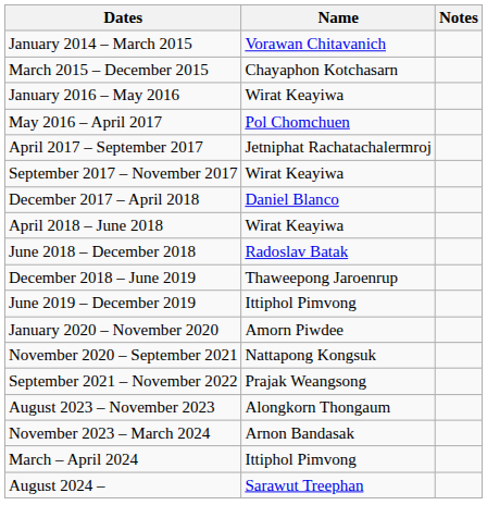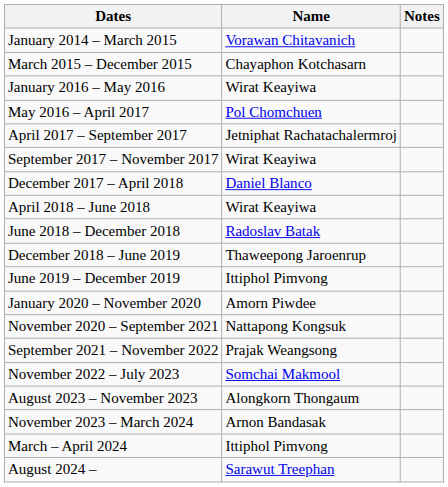 <table class="wikitable">
 <tr>
 <th>Dates</th>
 <th>Name</th>
 <th>Notes</th>
 </tr>
 <tr>
 <td>January 2014 – March 2015</td>
 <td> <a href='#'>Vorawan Chitavanich</a></td>
 <td></td>
 </tr>
 <tr>
 <td>March 2015 – December 2015</td>
 <td> Chayaphon Kotchasarn</td>
 <td></td>
 </tr>
 <tr>
 <td>January 2016 – May 2016</td>
 <td> Wirat Keayiwa</td>
 <td></td>
 </tr>
 <tr>
 <td>May 2016 – April 2017</td>
 <td> <a href='#'>Pol Chomchuen</a></td>
 <td></td>
 </tr>
 <tr>
 <td>April 2017 – September 2017</td>
 <td> Jetniphat Rachatachalermroj</td>
 <td></td>
 </tr>
 <tr>
 <td>September 2017 – November 2017</td>
 <td> Wirat Keayiwa</td>
 <td></td>
 </tr>
 <tr>
 <td>December 2017 – April 2018</td>
 <td> <a href='#'>Daniel Blanco</a></td>
 <td></td>
 </tr>
 <tr>
 <td>April 2018 – June 2018</td>
 <td> Wirat Keayiwa</td>
 <td></td>
 </tr>
 <tr>
 <td>June 2018 – December 2018</td>
 <td> <a href='#'>Radoslav Batak</a></td>
 <td></td>
 </tr>
 <tr>
 <td>December 2018 – June 2019</td>
 <td> Thaweepong Jaroenrup</td>
 <td></td>
 </tr>
 <tr>
 <td>June 2019 – December 2019</td>
 <td> Ittiphol Pimvong</td>
 <td></td>
 </tr>
 <tr>
 <td>January 2020 – November 2020</td>
 <td> Amorn Piwdee</td>
 <td></td>
 </tr>
 <tr>
 <td>November 2020 – September 2021</td>
 <td> Nattapong Kongsuk</td>
 <td></td>
 </tr>
 <tr>
 <td>September 2021 – November 2022</td>
 <td> Prajak Weangsong</td>
 <td></td>
 </tr>
 <tr>
+<td>November 2022 – July 2023</td>
+<td> <a href='#'>Somchai Makmool</a></td>
+<td></td>
+</tr>
+<tr>
 <td>August 2023 – November 2023</td>
 <td> Alongkorn Thongaum</td>
 <td></td>
 </tr>
 <tr>
 <td>November 2023 – March 2024</td>
 <td> Arnon Bandasak</td>
 <td></td>
 </tr>
 <tr>
 <td>March – April 2024</td>
 <td> Ittiphol Pimvong</td>
 <td></td>
 </tr>
 <tr>
 <td>August 2024 –</td>
 <td> <a href='#'>Sarawut Treephan</a></td>
 <td></td>
 </tr>
 </table>
